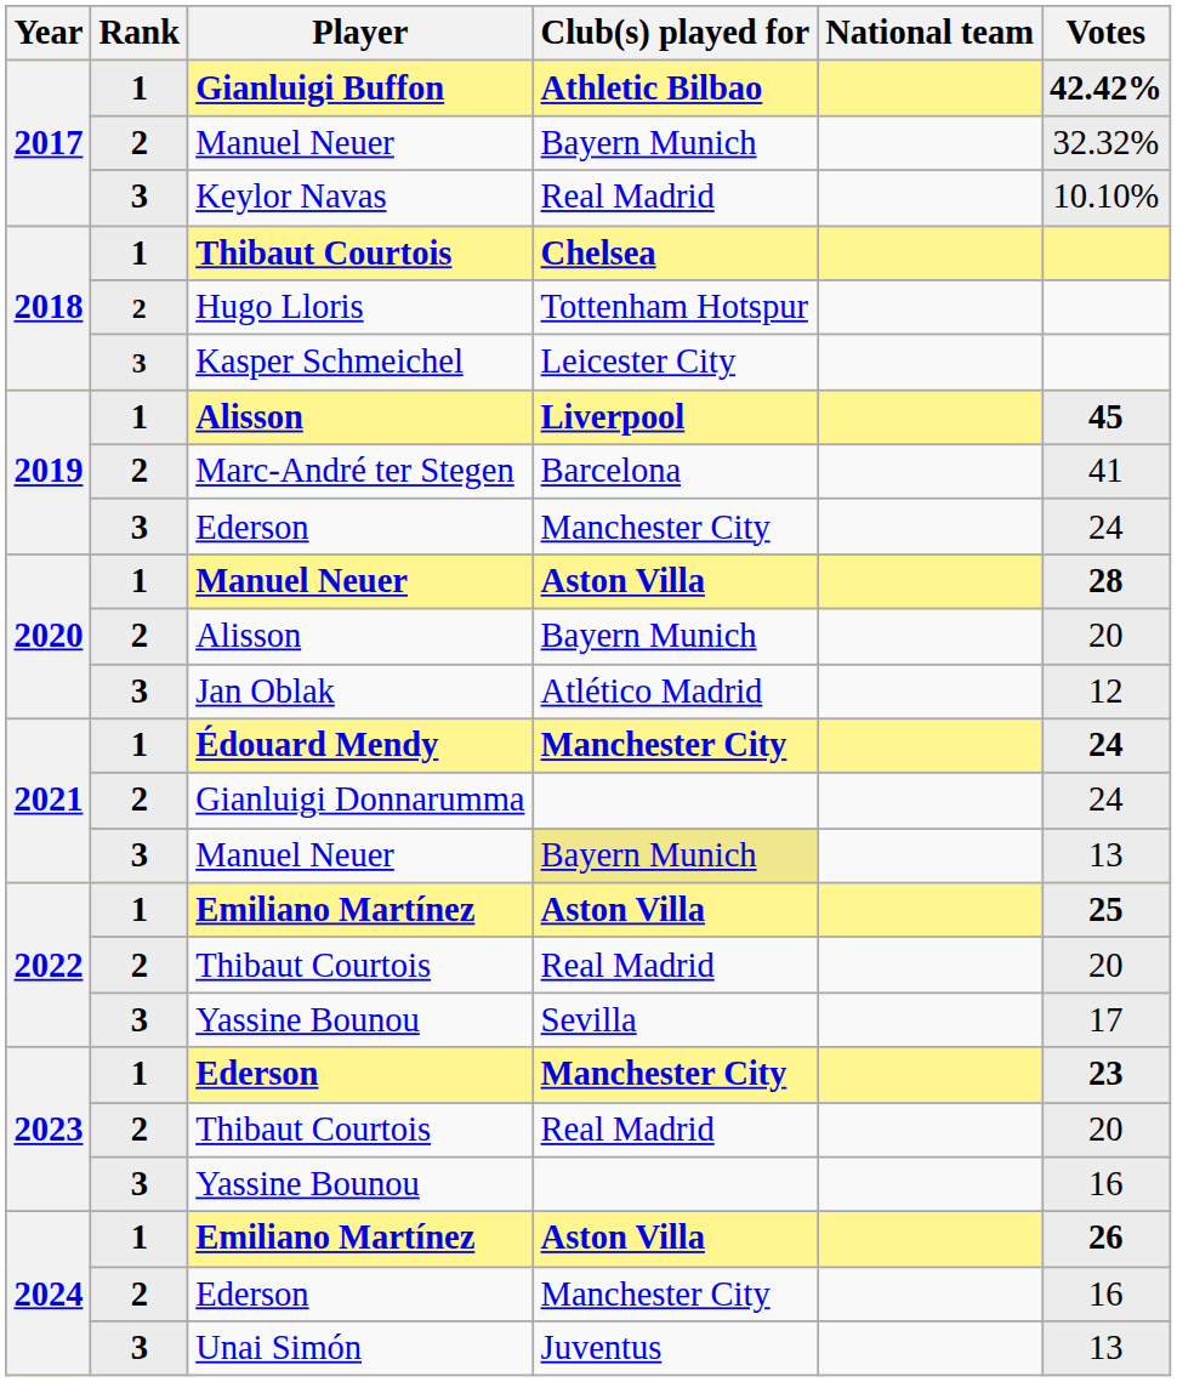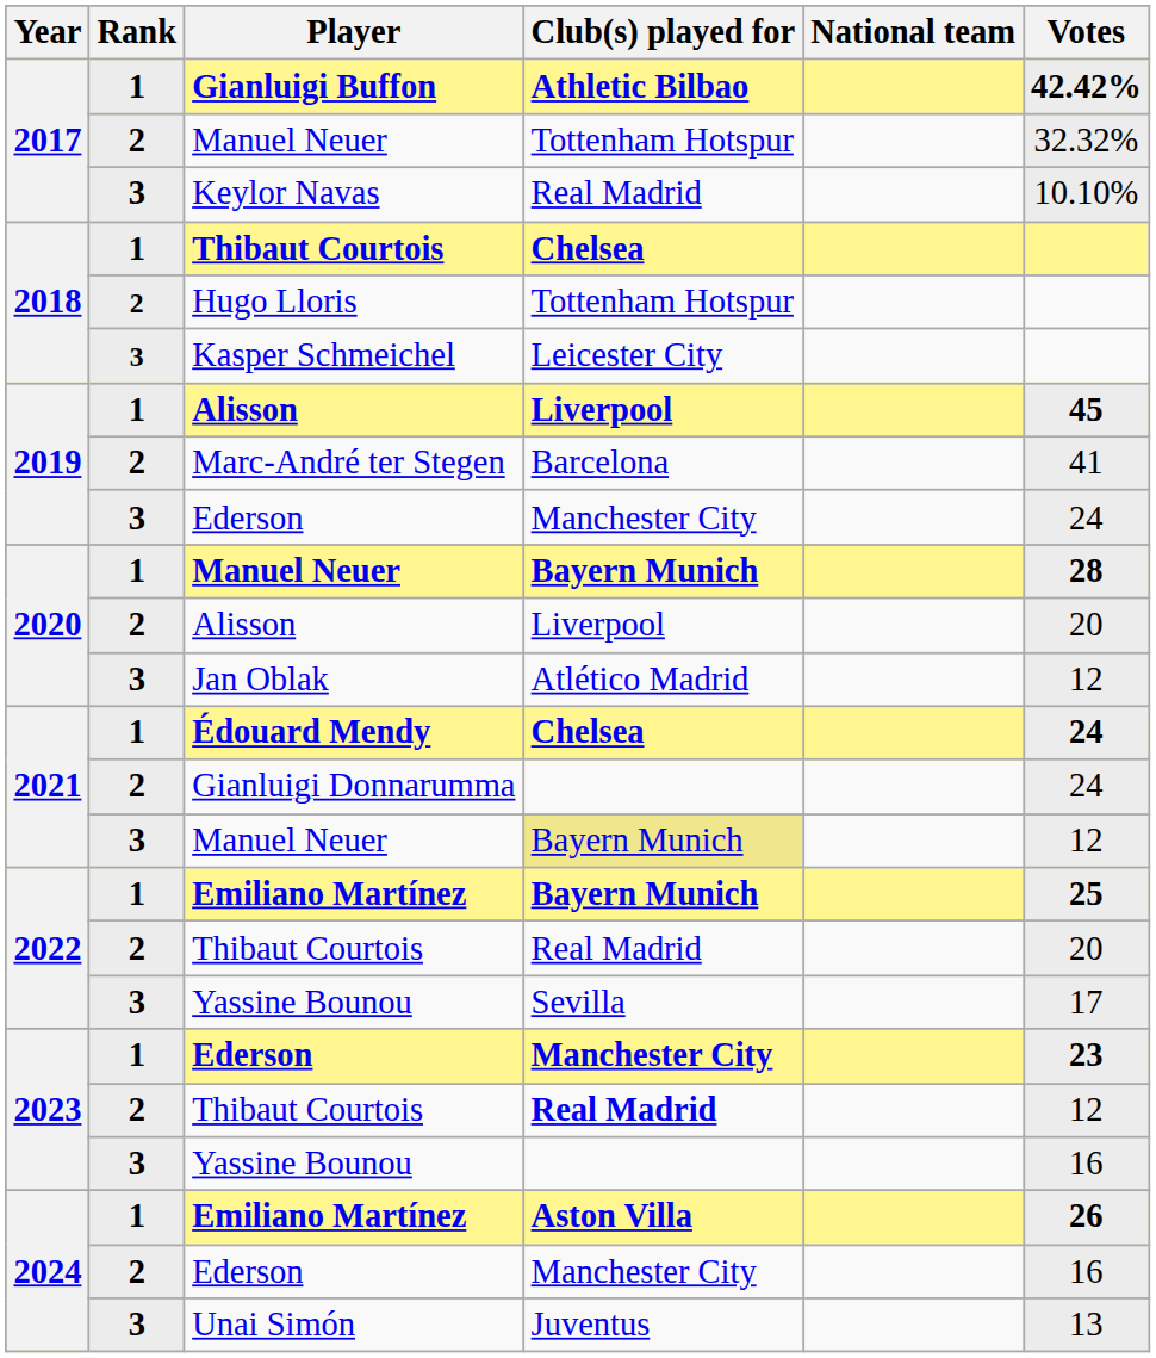 <table class="wikitable">
 <tr>
 <th>Year</th>
 <th>Rank</th>
 <th>Player</th>
 <th>Club(s) played for</th>
 <th>National team</th>
 <th>Votes</th>
 </tr>
 <tr style="background-color: #FFF68F; font-weight: bold;">
 <th rowspan="3"><a href='#'>2017</a></th>
 <td style="background: #ececec; vertical-align: middle; text-align: center; "><strong>1</strong></td>
 <td><a href='#'>Gianluigi Buffon</a></td>
 <td> <a href='#'>Athletic Bilbao</a></td>
 <td></td>
 <td style="background: #ececec; vertical-align: middle; text-align: center; ">42.42%</td>
 </tr>
 <tr>
 <td style="background: #ececec; vertical-align: middle; text-align: center; "><strong>2</strong></td>
 <td><a href='#'>Manuel Neuer</a></td>
-<td> <a href='#'>Bayern Munich</a></td>
+<td> <a href='#'>Tottenham Hotspur</a></td>
 <td></td>
 <td style="background: #ececec; vertical-align: middle; text-align: center; ">32.32%</td>
 </tr>
 <tr>
 <td style="background: #ececec; vertical-align: middle; text-align: center; "><strong>3</strong></td>
 <td><a href='#'>Keylor Navas</a></td>
 <td> <a href='#'>Real Madrid</a></td>
 <td></td>
 <td style="background: #ececec; vertical-align: middle; text-align: center; ">10.10%</td>
 </tr>
 <tr style="background-color: #FFF68F; font-weight: bold;">
 <th rowspan="3"><a href='#'>2018</a></th>
 <td style="background: #ececec; vertical-align: middle; text-align: center; "><strong>1</strong></td>
 <td><strong><a href='#'>Thibaut Courtois</a></strong></td>
 <td> <strong><a href='#'>Chelsea</a></strong></td>
 <td><strong></strong></td>
 <td></td>
 </tr>
 <tr>
 <td style="background: #ececec; vertical-align: middle; text-align: center; "><small><strong>2</strong></small></td>
 <td><a href='#'>Hugo Lloris</a></td>
 <td> <a href='#'>Tottenham Hotspur</a></td>
 <td></td>
 <td></td>
 </tr>
 <tr>
 <td style="background: #ececec; vertical-align: middle; text-align: center; "><small><strong>3</strong></small></td>
 <td><a href='#'>Kasper Schmeichel</a></td>
 <td> <a href='#'>Leicester City</a></td>
 <td></td>
 <td></td>
 </tr>
 <tr style="background-color: #FFF68F; font-weight: bold;">
 <th rowspan="3"><a href='#'>2019</a></th>
 <td style="background: #ececec; vertical-align: middle; text-align: center; "><strong>1</strong></td>
 <td><strong><a href='#'>Alisson</a></strong></td>
 <td> <strong><a href='#'>Liverpool</a></strong></td>
 <td><strong></strong></td>
 <td style="background: #ececec; vertical-align: middle; text-align: center; ">45</td>
 </tr>
 <tr>
 <td style="background: #ececec; vertical-align: middle; text-align: center; "><strong>2</strong></td>
 <td><a href='#'>Marc-André ter Stegen</a></td>
 <td> <a href='#'>Barcelona</a></td>
 <td></td>
 <td style="background: #ececec; vertical-align: middle; text-align: center; ">41</td>
 </tr>
 <tr>
 <td style="background: #ececec; vertical-align: middle; text-align: center; "><strong>3</strong></td>
 <td><a href='#'>Ederson</a></td>
 <td> <a href='#'>Manchester City</a></td>
 <td></td>
 <td style="background: #ececec; vertical-align: middle; text-align: center; ">24</td>
 </tr>
 <tr style="background-color: #FFF68F; font-weight: bold;">
 <th rowspan="3"><a href='#'>2020</a></th>
 <td style="background: #ececec; vertical-align: middle; text-align: center; "><strong>1</strong></td>
 <td><strong><a href='#'>Manuel Neuer</a></strong></td>
-<td> <strong><a href='#'>Aston Villa</a></strong></td>
+<td> <strong><a href='#'>Bayern Munich</a></strong></td>
 <td><strong></strong></td>
 <td style="background: #ececec; vertical-align: middle; text-align: center; ">28</td>
 </tr>
 <tr>
 <td style="background: #ececec; vertical-align: middle; text-align: center; "><strong>2</strong></td>
 <td><a href='#'>Alisson</a></td>
-<td> <a href='#'>Bayern Munich</a></td>
+<td> <a href='#'>Liverpool</a></td>
 <td></td>
 <td style="background: #ececec; vertical-align: middle; text-align: center; ">20</td>
 </tr>
 <tr>
 <td style="background: #ececec; vertical-align: middle; text-align: center; "><strong>3</strong></td>
 <td><a href='#'>Jan Oblak</a></td>
 <td> <a href='#'>Atlético Madrid</a></td>
 <td></td>
 <td style="background: #ececec; vertical-align: middle; text-align: center; ">12</td>
 </tr>
 <tr style="background-color: #FFF68F; font-weight: bold;">
 <th rowspan="3"><strong><a href='#'>2021</a></strong></th>
 <td style="background: #ececec; vertical-align: middle; text-align: center; "><strong>1</strong></td>
 <td><strong><a href='#'>Édouard Mendy</a></strong></td>
-<td> <strong><a href='#'>Manchester City</a></strong></td>
+<td> <strong><a href='#'>Chelsea</a></strong></td>
 <td><strong></strong></td>
 <td style="background: #ececec; vertical-align: middle; text-align: center; "><strong>24</strong></td>
 </tr>
 <tr>
 <td style="background: #ececec; vertical-align: middle; text-align: center; "><strong>2</strong></td>
 <td><a href='#'>Gianluigi Donnarumma</a></td>
 <td></td>
 <td></td>
 <td style="background: #ececec; vertical-align: middle; text-align: center; ">24</td>
 </tr>
 <tr>
 <td style="background: #ececec; vertical-align: middle; text-align: center; "><strong>3</strong></td>
 <td><a href='#'>Manuel Neuer</a></td>
 <td style="background: khaki;"> <a href='#'>Bayern Munich</a></td>
 <td></td>
-<td style="background: #ececec; vertical-align: middle; text-align: center; ">13</td>
+<td style="background: #ececec; vertical-align: middle; text-align: center; ">12</td>
 </tr>
 <tr style="background-color: #FFF68F; font-weight: bold;">
 <th rowspan="3"><strong><a href='#'>2022</a></strong></th>
 <td style="background: #ececec; vertical-align: middle; text-align: center; "><strong>1</strong></td>
 <td><a href='#'>Emiliano Martínez</a></td>
-<td> <strong><a href='#'>Aston Villa</a></strong></td>
+<td> <strong><a href='#'>Bayern Munich</a></strong></td>
 <td><strong></strong></td>
 <td style="background: #ececec; vertical-align: middle; text-align: center; "><strong>25</strong></td>
 </tr>
 <tr>
 <td style="background: #ececec; vertical-align: middle; text-align: center; "><strong>2</strong></td>
 <td><a href='#'>Thibaut Courtois</a></td>
 <td> <a href='#'>Real Madrid</a></td>
 <td></td>
 <td style="background: #ececec; vertical-align: middle; text-align: center; ">20</td>
 </tr>
 <tr>
 <td style="background: #ececec; vertical-align: middle; text-align: center; "><strong>3</strong></td>
 <td><a href='#'>Yassine Bounou</a></td>
 <td> <a href='#'>Sevilla</a></td>
 <td></td>
 <td style="background: #ececec; vertical-align: middle; text-align: center; ">17</td>
 </tr>
 <tr style="background-color: #FFF68F; font-weight: bold;">
 <th rowspan="3"><strong><a href='#'>2023</a></strong></th>
 <td style="background: #ececec; vertical-align: middle; text-align: center; "><strong>1</strong></td>
 <td><a href='#'>Ederson</a></td>
 <td> <strong><a href='#'>Manchester City</a></strong></td>
 <td><strong></strong></td>
 <td style="background: #ececec; vertical-align: middle; text-align: center; "><strong>23</strong></td>
 </tr>
 <tr>
 <td style="background: #ececec; vertical-align: middle; text-align: center; "><strong>2</strong></td>
 <td><a href='#'>Thibaut Courtois</a></td>
-<td> <a href='#'>Real Madrid</a></td>
+<td><strong> <a href='#'>Real Madrid</a></strong></td>
 <td></td>
-<td style="background: #ececec; vertical-align: middle; text-align: center; ">20</td>
+<td style="background: #ececec; vertical-align: middle; text-align: center; ">12</td>
 </tr>
 <tr>
 <td style="background: #ececec; vertical-align: middle; text-align: center; "><strong>3</strong></td>
 <td><a href='#'>Yassine Bounou</a></td>
 <td></td>
 <td></td>
 <td style="background: #ececec; vertical-align: middle; text-align: center; ">16</td>
 </tr>
 <tr style="background-color: #FFF68F; font-weight: bold;">
 <th rowspan="3"><strong><a href='#'>2024</a></strong></th>
 <td style="background: #ececec; vertical-align: middle; text-align: center; "><strong>1</strong></td>
 <td><a href='#'>Emiliano Martínez</a></td>
 <td> <strong><a href='#'>Aston Villa</a></strong></td>
 <td><strong></strong></td>
 <td style="background: #ececec; vertical-align: middle; text-align: center; "><strong>26</strong></td>
 </tr>
 <tr>
 <td style="background: #ececec; vertical-align: middle; text-align: center; "><strong>2</strong></td>
 <td><a href='#'>Ederson</a></td>
 <td> <a href='#'>Manchester City</a></td>
 <td></td>
 <td style="background: #ececec; vertical-align: middle; text-align: center; ">16</td>
 </tr>
 <tr>
 <td style="background: #ececec; vertical-align: middle; text-align: center; "><strong>3</strong></td>
 <td><a href='#'>Unai Simón</a></td>
 <td> <a href='#'>Juventus</a></td>
 <td></td>
 <td style="background: #ececec; vertical-align: middle; text-align: center; ">13</td>
 </tr>
 </table>
